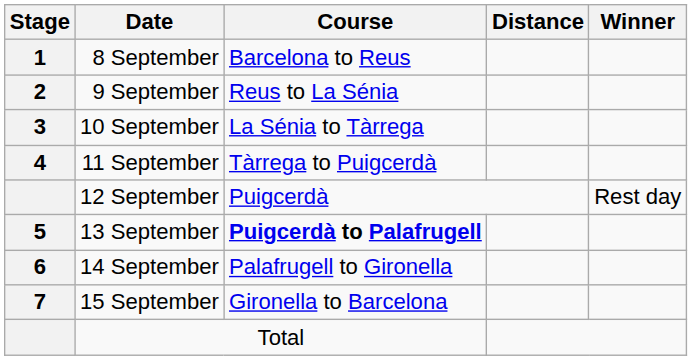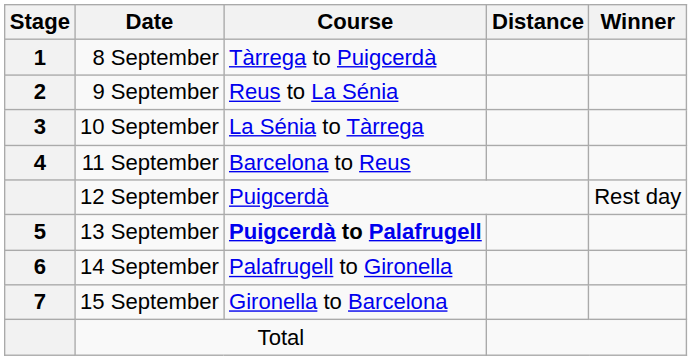 <table class="wikitable">
 <tr>
 <th scope="col">Stage</th>
 <th scope="col">Date</th>
 <th scope="col">Course</th>
 <th scope="col">Distance</th>
 <th scope="col">Winner</th>
 </tr>
 <tr>
 <th scope="row">1</th>
 <td style="text-align:right">8 September</td>
-<td><a href='#'>Barcelona</a> to <a href='#'>Reus</a></td>
+<td><a href='#'>Tàrrega</a> to <a href='#'>Puigcerdà</a></td>
 <td style="text-align:center;"></td>
 <td></td>
 </tr>
 <tr>
 <th scope="row">2</th>
 <td style="text-align:right">9 September</td>
 <td><a href='#'>Reus</a> to <a href='#'>La Sénia</a></td>
 <td style="text-align:center;"></td>
 <td></td>
 </tr>
 <tr>
 <th scope="row">3</th>
 <td style="text-align:right">10 September</td>
 <td><a href='#'>La Sénia</a> to <a href='#'>Tàrrega</a></td>
 <td style="text-align:center;"></td>
 <td></td>
 </tr>
 <tr>
 <th scope="row">4</th>
 <td style="text-align:right">11 September</td>
-<td><a href='#'>Tàrrega</a> to <a href='#'>Puigcerdà</a></td>
+<td><a href='#'>Barcelona</a> to <a href='#'>Reus</a></td>
 <td style="text-align:center;"></td>
 <td></td>
 </tr>
 <tr>
 <th scope="row" style="text-align:center"></th>
 <td style="text-align:right">12 September</td>
 <td colspan="2"><a href='#'>Puigcerdà</a></td>
 <td colspan="2">Rest day</td>
 </tr>
 <tr>
 <th scope="row">5</th>
 <td style="text-align:right">13 September</td>
 <td><strong><a href='#'>Puigcerdà</a> to <a href='#'>Palafrugell</a></strong></td>
 <td style="text-align:center;"></td>
 <td></td>
 </tr>
 <tr>
 <th scope="row">6</th>
 <td style="text-align:right">14 September</td>
 <td><a href='#'>Palafrugell</a> to <a href='#'>Gironella</a></td>
 <td style="text-align:center;"></td>
 <td></td>
 </tr>
 <tr>
 <th scope="row">7</th>
 <td style="text-align:right">15 September</td>
 <td><a href='#'>Gironella</a> to <a href='#'>Barcelona</a></td>
 <td style="text-align:center;"></td>
 <td></td>
 </tr>
 <tr>
 <th scope="row"></th>
 <td colspan="2" style="text-align:center">Total</td>
 <td colspan="5" style="text-align:center"></td>
 </tr>
 </table>
